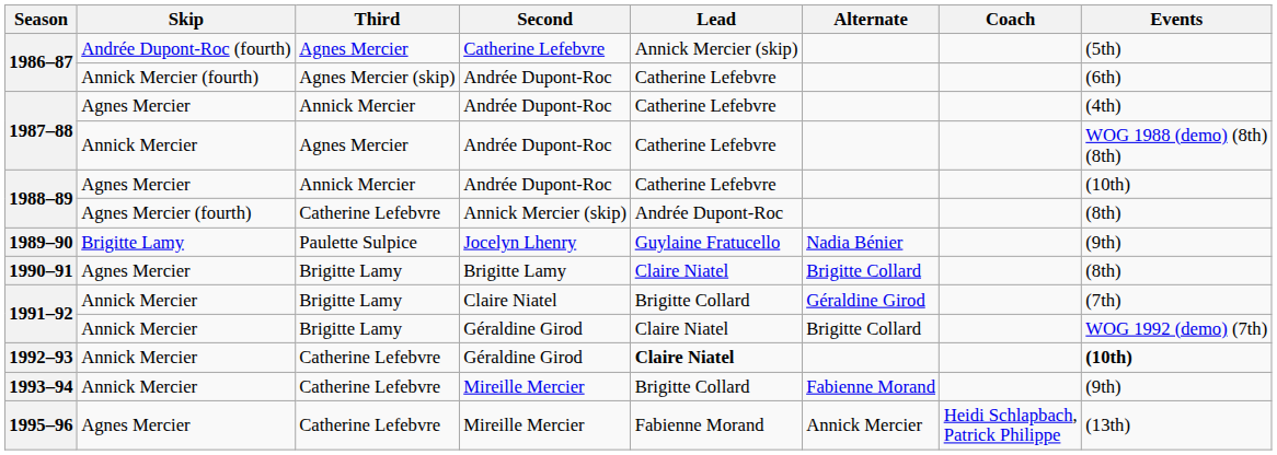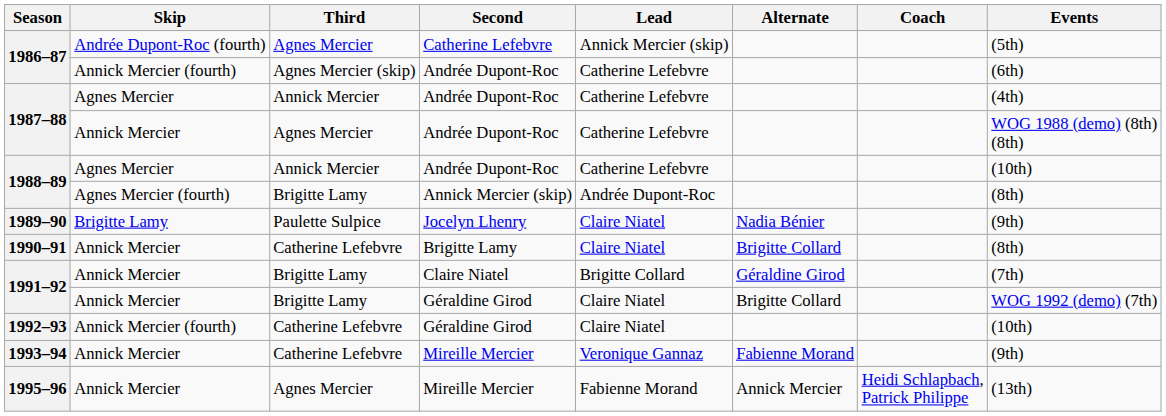 <table class="wikitable">
 <tr>
 <th scope="col">Season</th>
 <th scope="col">Skip</th>
 <th scope="col">Third</th>
 <th scope="col">Second</th>
 <th scope="col">Lead</th>
 <th scope="col">Alternate</th>
 <th scope="col">Coach</th>
 <th scope="col">Events</th>
 </tr>
 <tr>
 <th scope="row" rowspan="2">1986–87</th>
 <td><a href='#'>Andrée Dupont-Roc</a> (fourth)</td>
 <td><a href='#'>Agnes Mercier</a></td>
 <td><a href='#'>Catherine Lefebvre</a></td>
 <td>Annick Mercier (skip)</td>
 <td></td>
 <td></td>
 <td> (5th)</td>
 </tr>
 <tr>
 <td>Annick Mercier (fourth)</td>
 <td>Agnes Mercier (skip)</td>
 <td>Andrée Dupont-Roc</td>
 <td>Catherine Lefebvre</td>
 <td></td>
 <td></td>
 <td> (6th)</td>
 </tr>
 <tr>
 <th scope="row" rowspan="2">1987–88</th>
 <td>Agnes Mercier</td>
 <td>Annick Mercier</td>
 <td>Andrée Dupont-Roc</td>
 <td>Catherine Lefebvre</td>
 <td></td>
 <td></td>
 <td> (4th)</td>
 </tr>
 <tr>
 <td>Annick Mercier</td>
 <td>Agnes Mercier</td>
 <td>Andrée Dupont-Roc</td>
 <td>Catherine Lefebvre</td>
 <td></td>
 <td></td>
 <td><a href='#'>WOG 1988 (demo)</a> (8th)<br> (8th)</td>
 </tr>
 <tr>
 <th scope="row" rowspan="2">1988–89</th>
 <td>Agnes Mercier</td>
 <td>Annick Mercier</td>
 <td>Andrée Dupont-Roc</td>
 <td>Catherine Lefebvre</td>
 <td></td>
 <td></td>
 <td> (10th)</td>
 </tr>
 <tr>
 <td>Agnes Mercier (fourth)</td>
-<td>Catherine Lefebvre</td>
+<td>Brigitte Lamy</td>
 <td>Annick Mercier (skip)</td>
 <td>Andrée Dupont-Roc</td>
 <td></td>
 <td></td>
 <td> (8th)</td>
 </tr>
 <tr>
 <th scope="row">1989–90</th>
 <td><a href='#'>Brigitte Lamy</a></td>
 <td>Paulette Sulpice</td>
 <td><a href='#'>Jocelyn Lhenry</a></td>
-<td><a href='#'>Guylaine Fratucello</a></td>
+<td><a href='#'>Claire Niatel</a></td>
 <td><a href='#'>Nadia Bénier</a></td>
 <td></td>
 <td> (9th)</td>
 </tr>
 <tr>
 <th scope="row">1990–91</th>
-<td>Agnes Mercier</td>
-<td>Brigitte Lamy</td>
+<td>Annick Mercier</td>
+<td>Catherine Lefebvre</td>
 <td>Brigitte Lamy</td>
 <td><a href='#'>Claire Niatel</a></td>
 <td><a href='#'>Brigitte Collard</a></td>
 <td></td>
 <td> (8th)</td>
 </tr>
 <tr>
 <th scope="row" rowspan="2">1991–92</th>
 <td>Annick Mercier</td>
 <td>Brigitte Lamy</td>
 <td>Claire Niatel</td>
 <td>Brigitte Collard</td>
 <td><a href='#'>Géraldine Girod</a></td>
 <td></td>
 <td> (7th)</td>
 </tr>
 <tr>
 <td>Annick Mercier</td>
 <td>Brigitte Lamy</td>
 <td>Géraldine Girod</td>
 <td>Claire Niatel</td>
 <td>Brigitte Collard</td>
 <td></td>
 <td><a href='#'>WOG 1992 (demo)</a> (7th)</td>
 </tr>
 <tr>
 <th scope="row">1992–93</th>
-<td>Annick Mercier</td>
+<td>Annick Mercier (fourth)</td>
 <td>Catherine Lefebvre</td>
 <td>Géraldine Girod</td>
-<td><strong>Claire Niatel</strong></td>
+<td>Claire Niatel</td>
 <td></td>
 <td></td>
-<td><strong> (10th)</strong></td>
+<td> (10th)</td>
 </tr>
 <tr>
 <th scope="row">1993–94</th>
 <td>Annick Mercier</td>
 <td>Catherine Lefebvre</td>
 <td><a href='#'>Mireille Mercier</a></td>
-<td>Brigitte Collard</td>
+<td><a href='#'>Veronique Gannaz</a></td>
 <td><a href='#'>Fabienne Morand</a></td>
 <td></td>
 <td> (9th)</td>
 </tr>
 <tr>
 <th scope="row">1995–96</th>
+<td>Annick Mercier</td>
 <td>Agnes Mercier</td>
-<td>Catherine Lefebvre</td>
 <td>Mireille Mercier</td>
 <td>Fabienne Morand</td>
 <td>Annick Mercier</td>
 <td><a href='#'>Heidi Schlapbach</a>,<br><a href='#'>Patrick Philippe</a></td>
 <td> (13th)</td>
 </tr>
 </table>
